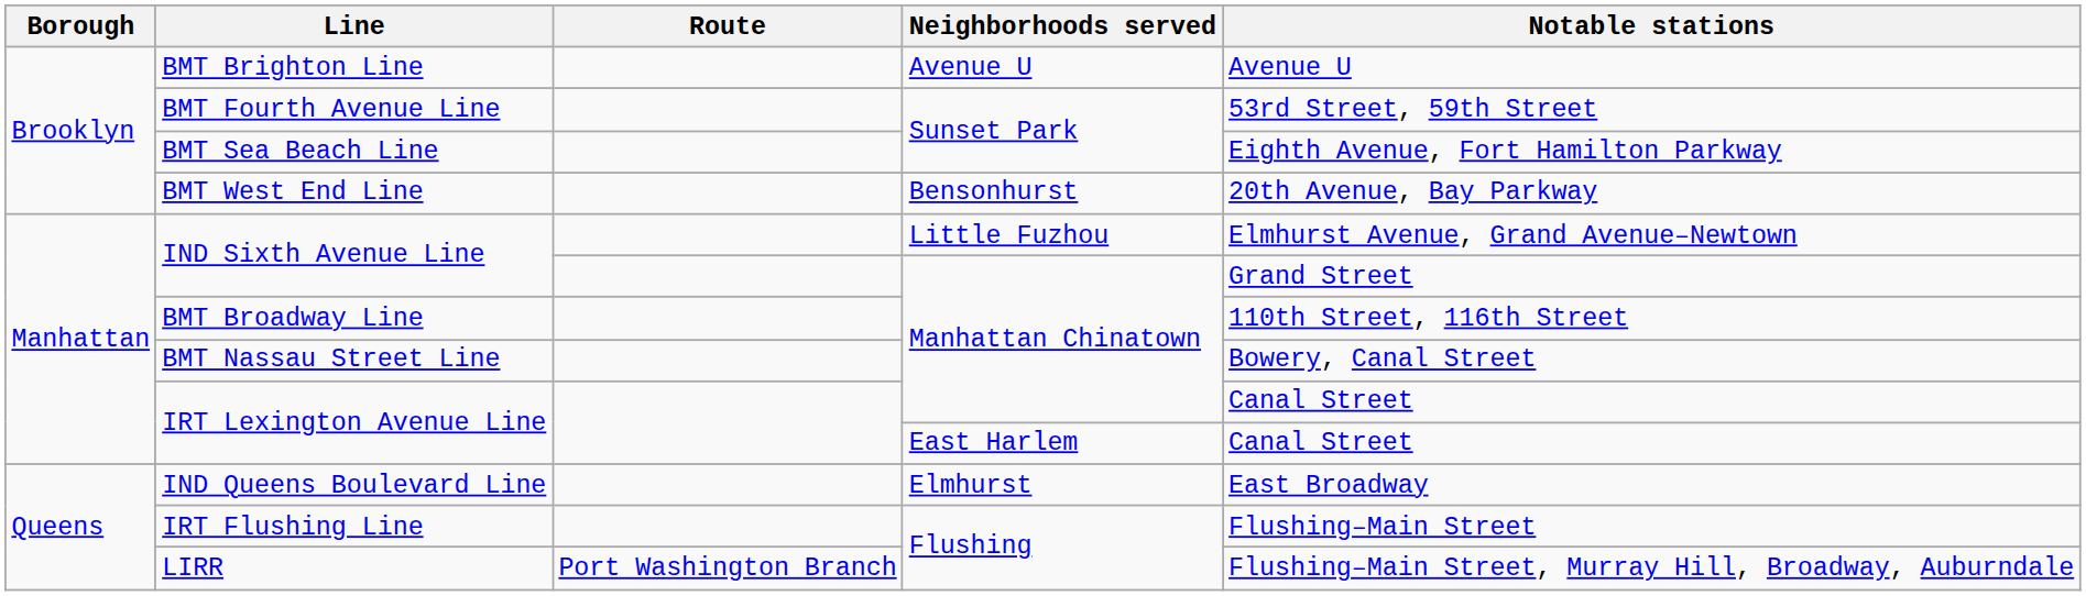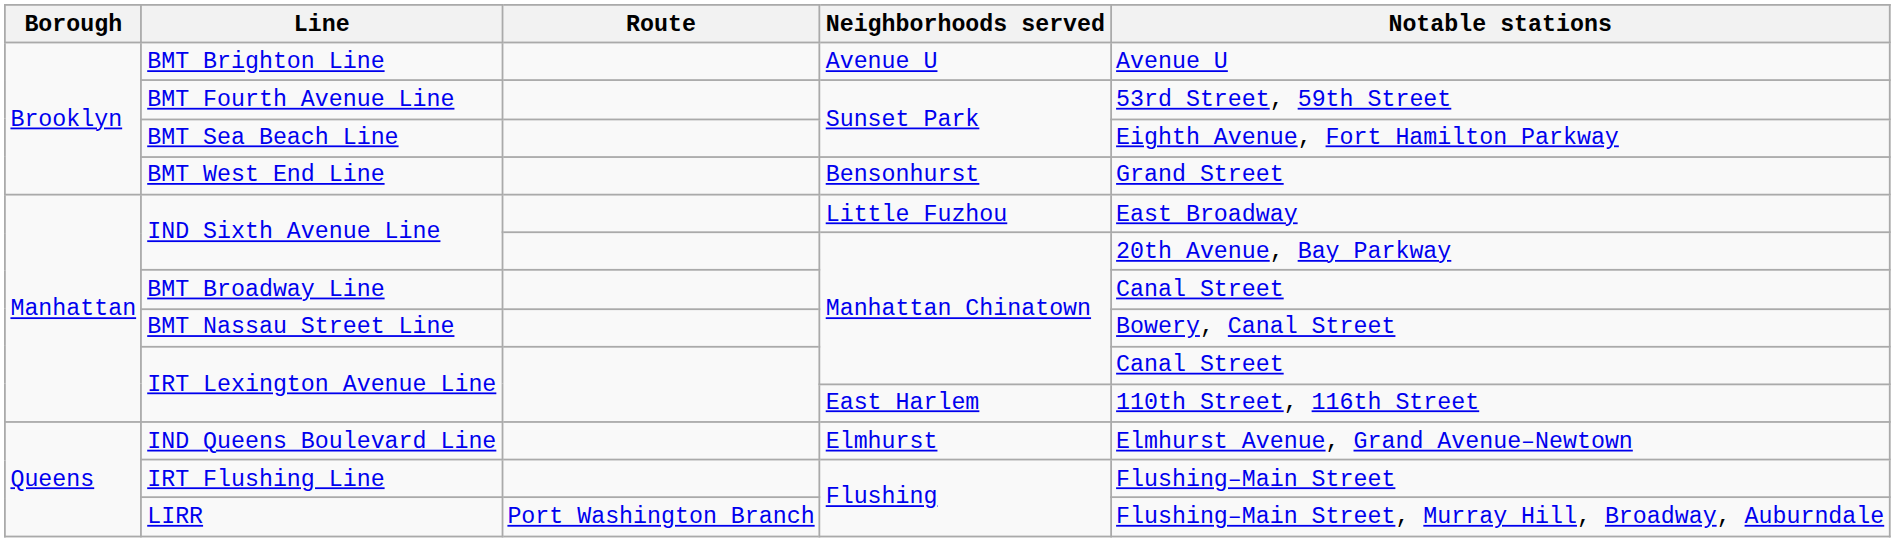 <table class="wikitable">
 <tr>
 <th>Borough</th>
 <th>Line</th>
 <th>Route</th>
 <th>Neighborhoods served</th>
 <th>Notable stations</th>
 </tr>
 <tr>
 <td rowspan=4><a href='#'>Brooklyn</a></td>
 <td><a href='#'>BMT Brighton Line</a></td>
 <td></td>
 <td><a href='#'>Avenue U</a></td>
 <td><a href='#'>Avenue U</a></td>
 </tr>
 <tr>
 <td><a href='#'>BMT Fourth Avenue Line</a></td>
 <td></td>
 <td rowspan=2><a href='#'>Sunset Park</a></td>
 <td><a href='#'>53rd Street</a>, <a href='#'>59th Street</a></td>
 </tr>
 <tr>
 <td><a href='#'>BMT Sea Beach Line</a></td>
 <td></td>
 <td><a href='#'>Eighth Avenue</a>, <a href='#'>Fort Hamilton Parkway</a></td>
 </tr>
 <tr>
 <td><a href='#'>BMT West End Line</a></td>
 <td></td>
 <td><a href='#'>Bensonhurst</a></td>
-<td><a href='#'>20th Avenue</a>, <a href='#'>Bay Parkway</a></td>
+<td><a href='#'>Grand Street</a></td>
 </tr>
 <tr>
 <td rowspan=6><a href='#'>Manhattan</a></td>
 <td rowspan=2><a href='#'>IND Sixth Avenue Line</a></td>
 <td></td>
 <td><a href='#'>Little Fuzhou</a></td>
-<td><a href='#'>Elmhurst Avenue</a>, <a href='#'>Grand Avenue–Newtown</a></td>
+<td><a href='#'>East Broadway</a></td>
 </tr>
 <tr>
 <td></td>
 <td rowspan=4><a href='#'>Manhattan Chinatown</a></td>
-<td><a href='#'>Grand Street</a></td>
+<td><a href='#'>20th Avenue</a>, <a href='#'>Bay Parkway</a></td>
 </tr>
 <tr>
 <td><a href='#'>BMT Broadway Line</a></td>
 <td></td>
-<td><a href='#'>110th Street</a>, <a href='#'>116th Street</a></td>
+<td><a href='#'>Canal Street</a></td>
 </tr>
 <tr>
 <td><a href='#'>BMT Nassau Street Line</a></td>
 <td></td>
 <td><a href='#'>Bowery</a>, <a href='#'>Canal Street</a></td>
 </tr>
 <tr>
 <td rowspan=2><a href='#'>IRT Lexington Avenue Line</a></td>
 <td rowspan=2></td>
 <td><a href='#'>Canal Street</a></td>
 </tr>
 <tr>
 <td><a href='#'>East Harlem</a></td>
-<td><a href='#'>Canal Street</a></td>
+<td><a href='#'>110th Street</a>, <a href='#'>116th Street</a></td>
 </tr>
 <tr>
 <td rowspan=3><a href='#'>Queens</a></td>
 <td><a href='#'>IND Queens Boulevard Line</a></td>
 <td></td>
 <td><a href='#'>Elmhurst</a></td>
-<td><a href='#'>East Broadway</a></td>
+<td><a href='#'>Elmhurst Avenue</a>, <a href='#'>Grand Avenue–Newtown</a></td>
 </tr>
 <tr>
 <td><a href='#'>IRT Flushing Line</a></td>
 <td></td>
 <td rowspan=2><a href='#'>Flushing</a></td>
 <td><a href='#'>Flushing–Main Street</a></td>
 </tr>
 <tr>
 <td><a href='#'>LIRR</a></td>
 <td><a href='#'>Port Washington Branch</a></td>
 <td><a href='#'>Flushing–Main Street</a>, <a href='#'>Murray Hill</a>, <a href='#'>Broadway</a>, <a href='#'>Auburndale</a></td>
 </tr>
 </table>
